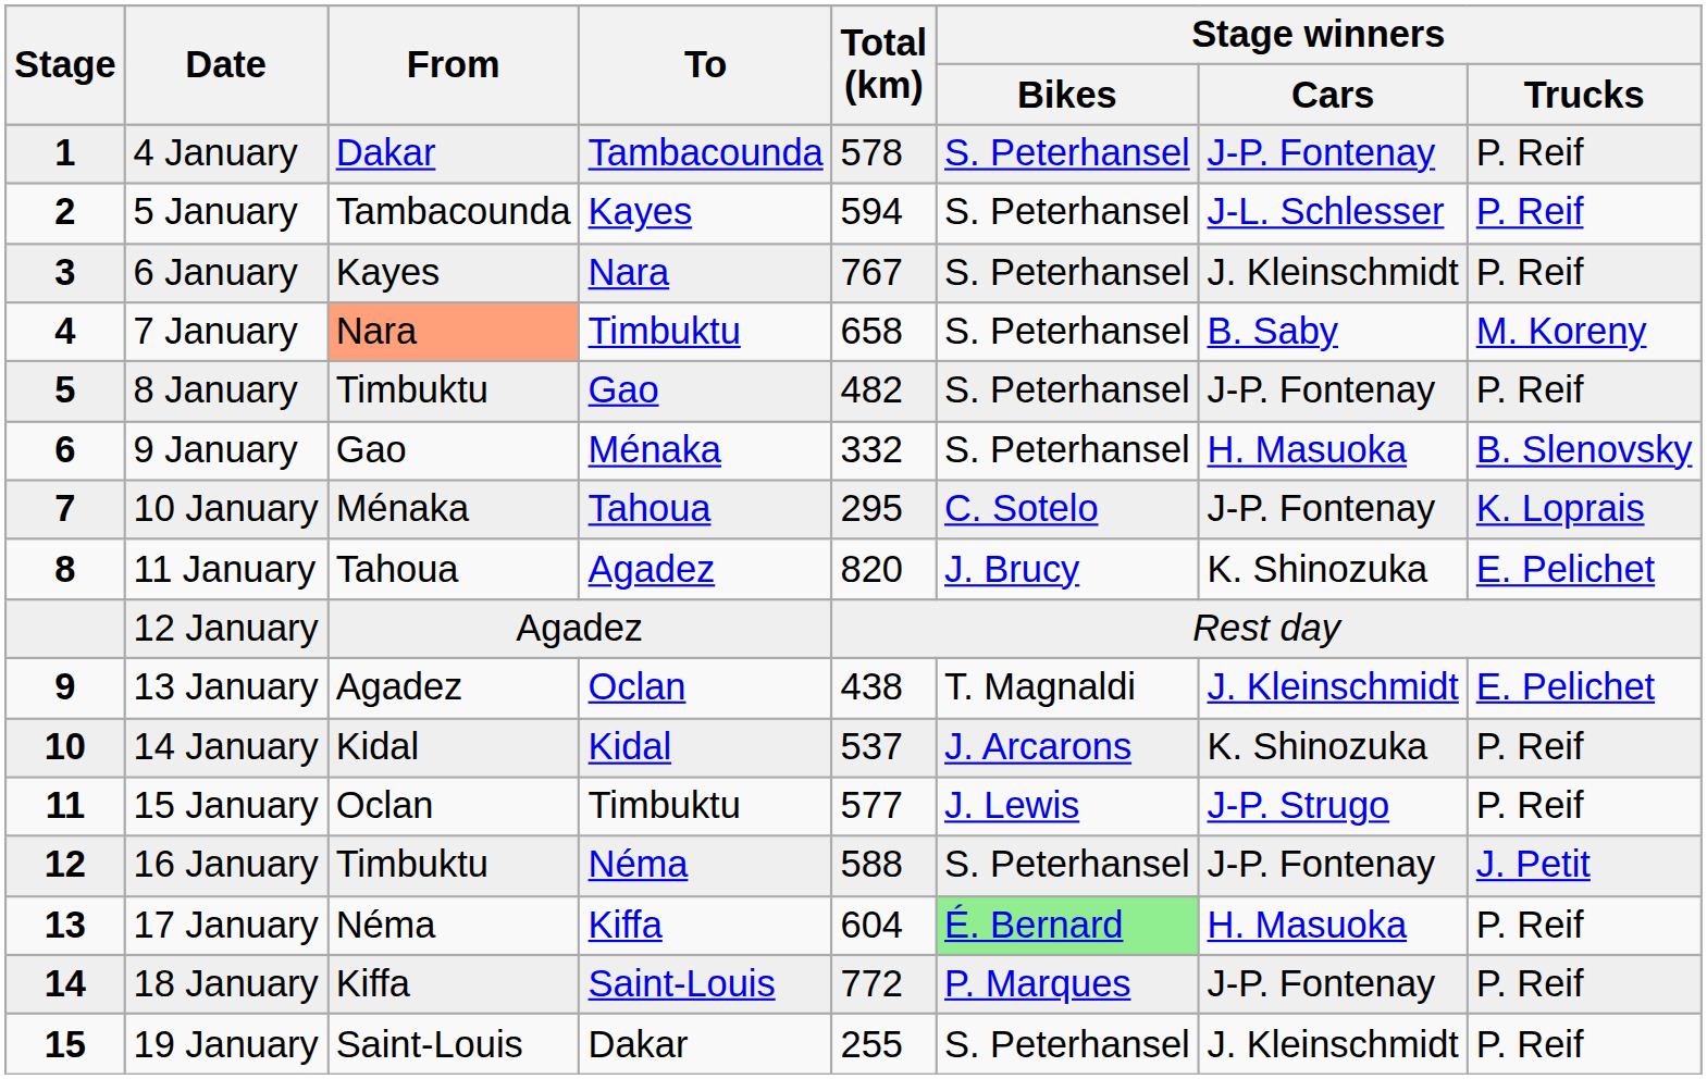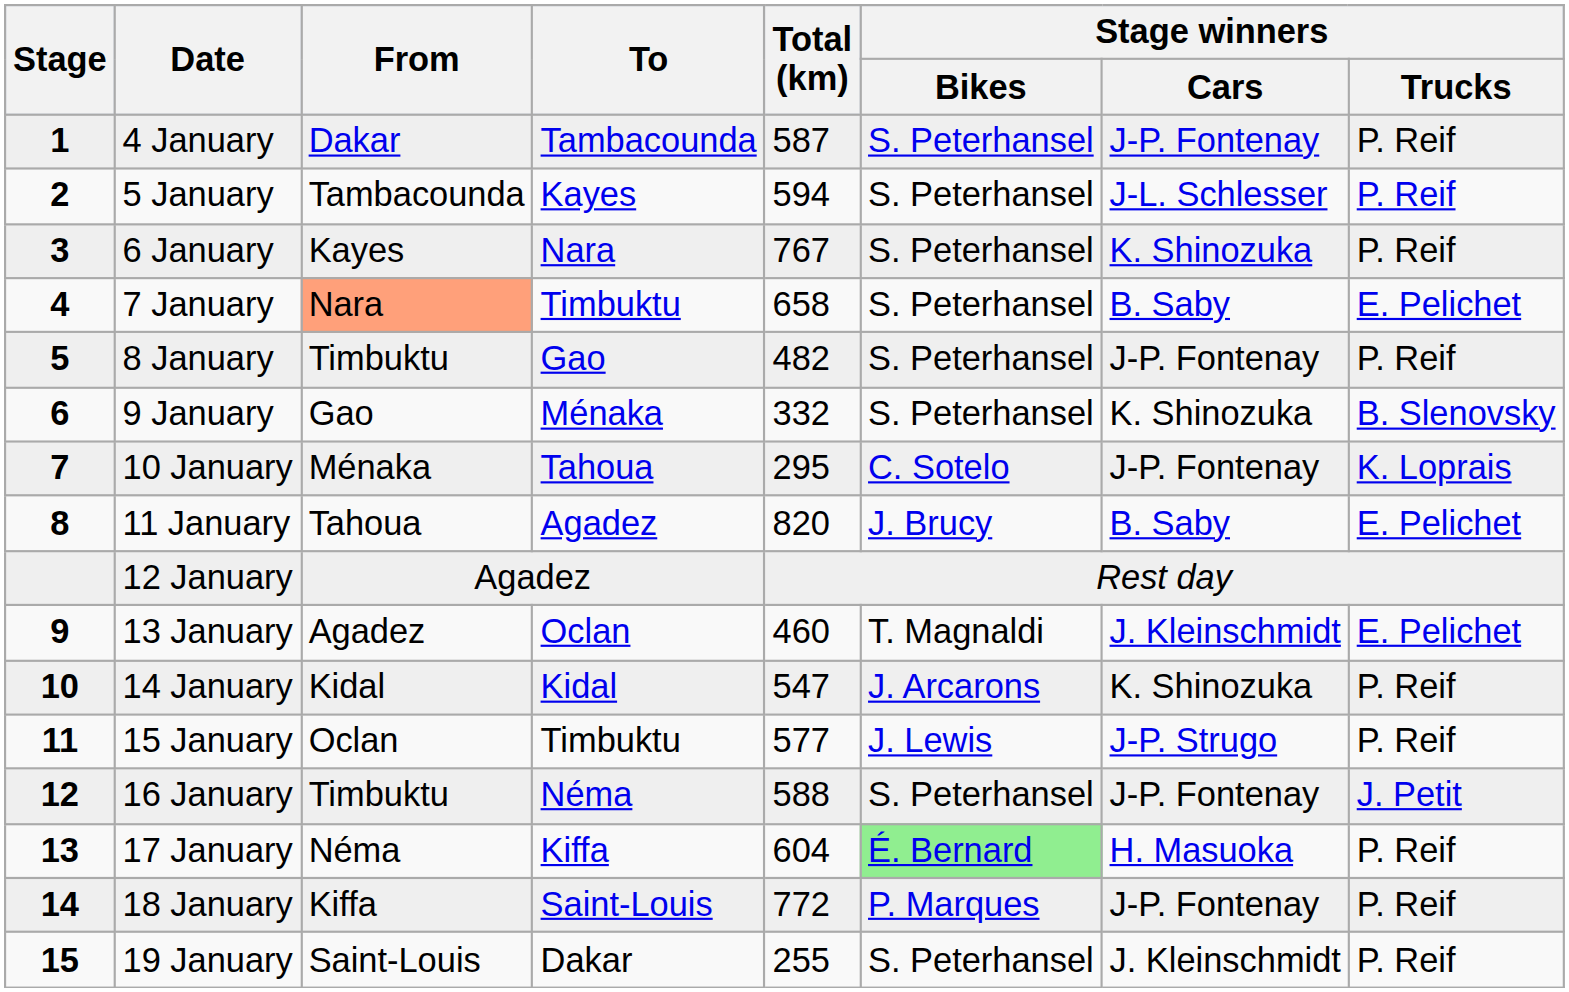 <table class="wikitable sortable">
 <tr style="background:lightsteelblue;">
 <th rowspan=2 align=center>Stage</th>
 <th rowspan=2 align=center>Date</th>
 <th rowspan=2 align=center>From</th>
 <th rowspan=2 align=center>To</th>
 <th rowspan=2 align=center>Total<br>(km)</th>
 <th colspan=3 align=center>Stage winners</th>
 </tr>
 <tr>
 <th align=center>Bikes</th>
 <th align=center>Cars</th>
 <th align=center>Trucks</th>
 </tr>
 <tr style="background:#efefef;">
 <td align=center><strong>1</strong></td>
 <td>4 January</td>
 <td> <a href='#'>Dakar</a></td>
 <td> <a href='#'>Tambacounda</a></td>
-<td>578</td>
+<td>587</td>
 <td> <a href='#'>S. Peterhansel</a></td>
 <td> <a href='#'>J-P. Fontenay</a></td>
 <td> P. Reif</td>
 </tr>
 <tr>
 <td align=center><strong>2</strong></td>
 <td>5 January</td>
 <td> Tambacounda</td>
 <td> <a href='#'>Kayes</a></td>
 <td>594</td>
 <td> S. Peterhansel</td>
 <td> <a href='#'>J-L. Schlesser</a></td>
 <td> <a href='#'>P. Reif</a></td>
 </tr>
 <tr style="background:#efefef;">
 <td align=center><strong>3</strong></td>
 <td>6 January</td>
 <td> Kayes</td>
 <td> <a href='#'>Nara</a></td>
 <td>767</td>
 <td> S. Peterhansel</td>
-<td> J. Kleinschmidt</td>
+<td> <a href='#'>K. Shinozuka</a></td>
 <td> P. Reif</td>
 </tr>
 <tr>
 <td align=center><strong>4</strong></td>
 <td>7 January</td>
 <td style="background: lightsalmon;"> Nara</td>
 <td> <a href='#'>Timbuktu</a></td>
 <td>658</td>
 <td> S. Peterhansel</td>
 <td> <a href='#'>B. Saby</a></td>
-<td> <a href='#'>M. Koreny</a></td>
+<td> <a href='#'>E. Pelichet</a></td>
 </tr>
 <tr style="background:#efefef;">
 <td align=center><strong>5</strong></td>
 <td>8 January</td>
 <td> Timbuktu</td>
 <td> <a href='#'>Gao</a></td>
 <td>482</td>
 <td> S. Peterhansel</td>
 <td> J-P. Fontenay</td>
 <td> P. Reif</td>
 </tr>
 <tr>
 <td align=center><strong>6</strong></td>
 <td>9 January</td>
 <td> Gao</td>
 <td> <a href='#'>Ménaka</a></td>
 <td>332</td>
 <td> S. Peterhansel</td>
-<td> <a href='#'>H. Masuoka</a></td>
+<td> K. Shinozuka</td>
 <td> <a href='#'>B. Slenovsky</a></td>
 </tr>
 <tr style="background:#efefef;">
 <td align=center><strong>7</strong></td>
 <td>10 January</td>
 <td> Ménaka</td>
 <td> <a href='#'>Tahoua</a></td>
 <td>295</td>
 <td> <a href='#'>C. Sotelo</a></td>
 <td> J-P. Fontenay</td>
 <td> <a href='#'>K. Loprais</a></td>
 </tr>
 <tr>
 <td align=center><strong>8</strong></td>
 <td>11 January</td>
 <td> Tahoua</td>
 <td> <a href='#'>Agadez</a></td>
 <td>820</td>
 <td> <a href='#'>J. Brucy</a></td>
-<td> K. Shinozuka</td>
+<td> <a href='#'>B. Saby</a></td>
 <td> <a href='#'>E. Pelichet</a></td>
 </tr>
 <tr style="background:#efefef;">
 <td></td>
 <td>12 January</td>
 <td colspan=2 align=center> Agadez</td>
 <td colspan=4 align=center><em>Rest day</em></td>
 </tr>
 <tr>
 <td align=center><strong>9</strong></td>
 <td>13 January</td>
 <td> Agadez</td>
 <td> <a href='#'>Oclan</a></td>
-<td>438</td>
+<td>460</td>
 <td> T. Magnaldi</td>
 <td> <a href='#'>J. Kleinschmidt</a></td>
 <td> <a href='#'>E. Pelichet</a></td>
 </tr>
 <tr style="background:#efefef;">
 <td align=center><strong>10</strong></td>
 <td>14 January</td>
 <td> Kidal</td>
 <td> <a href='#'>Kidal</a></td>
-<td>537</td>
+<td>547</td>
 <td> <a href='#'>J. Arcarons</a></td>
 <td> K. Shinozuka</td>
 <td> P. Reif</td>
 </tr>
 <tr>
 <td align=center><strong>11</strong></td>
 <td>15 January</td>
 <td> Oclan</td>
 <td> Timbuktu</td>
 <td>577</td>
 <td> <a href='#'>J. Lewis</a></td>
 <td> <a href='#'>J-P. Strugo</a></td>
 <td> P. Reif</td>
 </tr>
 <tr style="background:#efefef;">
 <td align=center><strong>12</strong></td>
 <td>16 January</td>
 <td> Timbuktu</td>
 <td> <a href='#'>Néma</a></td>
 <td>588</td>
 <td> S. Peterhansel</td>
 <td> J-P. Fontenay</td>
 <td> <a href='#'>J. Petit</a></td>
 </tr>
 <tr>
 <td align=center><strong>13</strong></td>
 <td>17 January</td>
 <td> Néma</td>
 <td> <a href='#'>Kiffa</a></td>
 <td>604</td>
 <td style="background: lightgreen;"> <a href='#'>É. Bernard</a></td>
 <td> <a href='#'>H. Masuoka</a></td>
 <td> P. Reif</td>
 </tr>
 <tr style="background:#efefef;">
 <td align=center><strong>14</strong></td>
 <td>18 January</td>
 <td> Kiffa</td>
 <td> <a href='#'>Saint-Louis</a></td>
 <td>772</td>
 <td> <a href='#'>P. Marques</a></td>
 <td> J-P. Fontenay</td>
 <td> P. Reif</td>
 </tr>
 <tr>
 <td align=center><strong>15</strong></td>
 <td>19 January</td>
 <td> Saint-Louis</td>
 <td> Dakar</td>
 <td>255</td>
 <td> S. Peterhansel</td>
 <td> J. Kleinschmidt</td>
 <td> P. Reif</td>
 </tr>
 </table>
